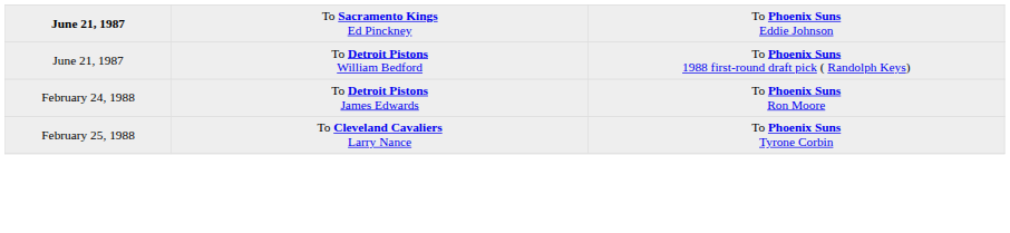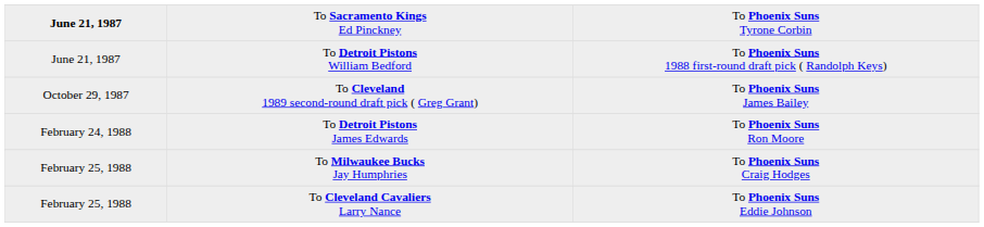 <table border=1 style="border-collapse:collapse; text-align: center; width: 100%" bordercolor="#DFDFDF"  cellpadding="5">
 <tr>
 </tr>
 <tr bgcolor="eeeeee">
 <td style="width:12%"><strong>June 21, 1987</strong></td>
 <td style="width:30%" valign="top">To <strong><a href='#'>Sacramento Kings</a></strong><br> <a href='#'>Ed Pinckney</a></td>
-<td style="width:30%" valign="top">To <strong><a href='#'>Phoenix Suns</a></strong><br> <a href='#'>Eddie Johnson</a></td>
+<td style="width:30%" valign="top">To <strong><a href='#'>Phoenix Suns</a></strong><br> <a href='#'>Tyrone Corbin</a></td>
 </tr>
 <tr>
 </tr>
 <tr bgcolor="eeeeee">
 <td style="width:12%">June 21, 1987</td>
 <td style="width:30%" valign="top">To <strong><a href='#'>Detroit Pistons</a></strong><br> <a href='#'>William Bedford</a></td>
 <td style="width:30%" valign="top">To <strong><a href='#'>Phoenix Suns</a></strong><br><a href='#'>1988 first-round draft pick</a> ( <a href='#'>Randolph Keys</a>)</td>
 </tr>
 <tr>
 </tr>
+<tr bgcolor="eeeeee">
+<td style="width:12%">October 29, 1987</td>
+<td style="width:30%" valign="top">To <strong><a href='#'>Cleveland</a></strong><br><a href='#'>1989 second-round draft pick</a> ( <a href='#'>Greg Grant</a>)</td>
+<td style="width:30%" valign="top">To <strong><a href='#'>Phoenix Suns</a></strong><br> <a href='#'>James Bailey</a></td>
+</tr>
 <tr>
 </tr>
 <tr bgcolor="eeeeee">
 <td style="width:12%">February 24, 1988</td>
 <td style="width:30%" valign="top">To <strong><a href='#'>Detroit Pistons</a></strong><br> <a href='#'>James Edwards</a></td>
 <td style="width:30%" valign="top">To <strong><a href='#'>Phoenix Suns</a></strong><br> <a href='#'>Ron Moore</a></td>
 </tr>
 <tr>
 </tr>
+<tr bgcolor="eeeeee">
+<td style="width:12%">February 25, 1988</td>
+<td style="width:30%" valign="top">To <strong><a href='#'>Milwaukee Bucks</a></strong><br> <a href='#'>Jay Humphries</a></td>
+<td style="width:30%" valign="top">To <strong><a href='#'>Phoenix Suns</a></strong><br> <a href='#'>Craig Hodges</a></td>
+</tr>
 <tr>
 </tr>
 <tr bgcolor="eeeeee">
 <td style="width:12%">February 25, 1988</td>
 <td style="width:30%" valign="top">To <strong><a href='#'>Cleveland Cavaliers</a></strong><br> <a href='#'>Larry Nance</a></td>
-<td style="width:30%" valign="top">To <strong><a href='#'>Phoenix Suns</a></strong><br> <a href='#'>Tyrone Corbin</a></td>
+<td style="width:30%" valign="top">To <strong><a href='#'>Phoenix Suns</a></strong><br> <a href='#'>Eddie Johnson</a></td>
 </tr>
 <tr>
 </tr>
 </table>
